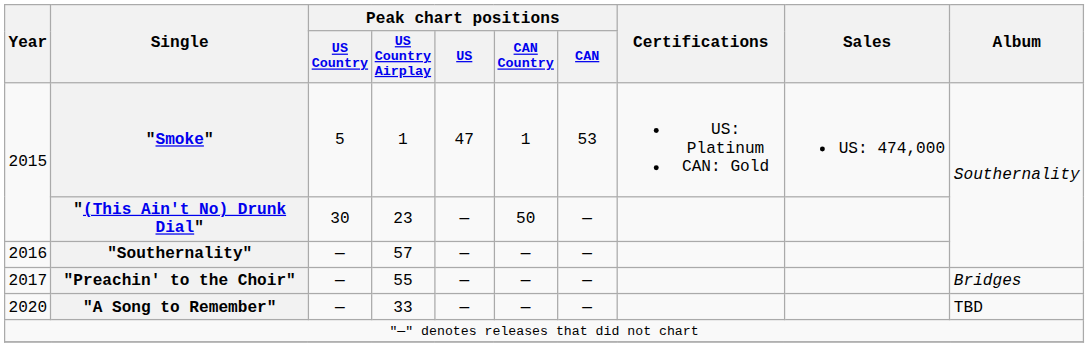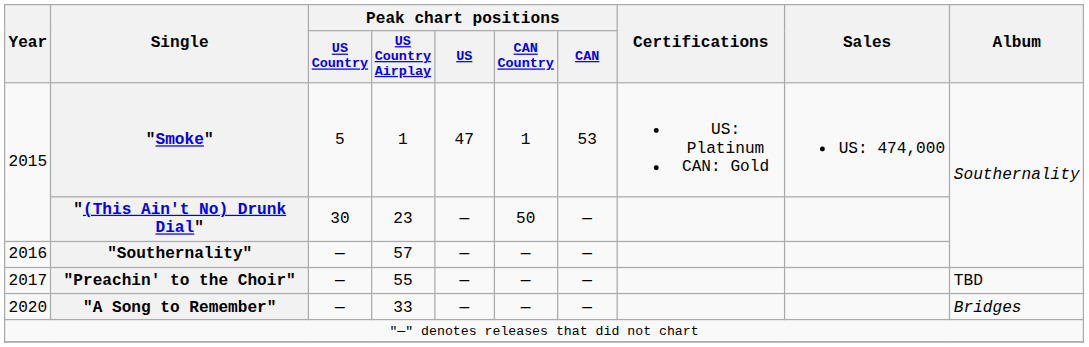 <table class="wikitable plainrowheaders" style="text-align:center;">
 <tr>
 <th rowspan="2">Year</th>
 <th rowspan="2" style="width:16em;">Single</th>
 <th colspan="5">Peak chart positions</th>
 <th rowspan="2" style="width:10em;">Certifications</th>
 <th rowspan="2" style="width:10em;">Sales</th>
 <th rowspan="2">Album</th>
 </tr>
 <tr style="font-size:smaller;">
 <th style="width:45px;"><a href='#'>US Country</a><br></th>
 <th style="width:45px;"><a href='#'>US Country Airplay</a><br></th>
 <th style="width:45px;"><a href='#'>US</a><br></th>
 <th style="width:45px;"><a href='#'>CAN Country</a><br></th>
 <th style="width:45px;"><a href='#'>CAN</a><br></th>
 </tr>
 <tr>
 <td rowspan="2">2015</td>
 <th scope="row">"<a href='#'>Smoke</a>"</th>
 <td>5</td>
 <td>1</td>
 <td>47</td>
 <td>1</td>
 <td>53</td>
 <td><br><ul><li>US: Platinum</li><li>CAN: Gold</li></ul></td>
 <td><br><ul><li>US: 474,000</li></ul></td>
 <td style="text-align:left;" rowspan="3"><em>Southernality</em></td>
 </tr>
 <tr>
 <th scope="row">"<a href='#'>(This Ain't No) Drunk Dial</a>"</th>
 <td>30</td>
 <td>23</td>
 <td>—</td>
 <td>50</td>
 <td>—</td>
 <td></td>
 <td></td>
 </tr>
 <tr>
 <td>2016</td>
 <th scope="row">"Southernality"</th>
 <td>—</td>
 <td>57</td>
 <td>—</td>
 <td>—</td>
 <td>—</td>
 <td></td>
 <td></td>
 </tr>
 <tr>
 <td>2017</td>
 <th scope="row">"Preachin' to the Choir"</th>
 <td>—</td>
 <td>55</td>
 <td>—</td>
 <td>—</td>
 <td>—</td>
 <td></td>
 <td></td>
-<td align="left"><em>Bridges</em></td>
+<td align="left">TBD</td>
 </tr>
 <tr>
 <td>2020</td>
 <th scope="row">"A Song to Remember"</th>
 <td>—</td>
 <td>33</td>
 <td>—</td>
 <td>—</td>
 <td>—</td>
 <td></td>
 <td></td>
-<td align="left">TBD</td>
+<td align="left"><em>Bridges</em></td>
 </tr>
 <tr>
 <td colspan="10" style="font-size:8pt">"—" denotes releases that did not chart</td>
 </tr>
 <tr>
 </tr>
 </table>
